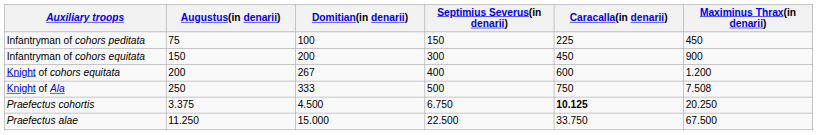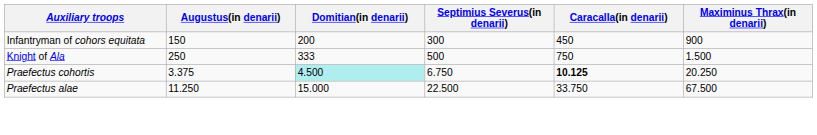 <table class="wikitable" width="100%">
 <tr>
 <th width="20%"><em><a href='#'>Auxiliary troops</a></em></th>
 <th width="16%"><a href='#'>Augustus</a>(in <a href='#'>denarii</a>)</th>
 <th width="16%"><a href='#'>Domitian</a>(in <a href='#'>denarii</a>)</th>
 <th width="16%"><a href='#'>Septimius Severus</a>(in <a href='#'>denarii</a>)</th>
 <th width="16%"><a href='#'>Caracalla</a>(in <a href='#'>denarii</a>)</th>
 <th width="16%"><a href='#'>Maximinus Thrax</a>(in <a href='#'>denarii</a>)</th>
 </tr>
 <tr>
-<td>Infantryman of <em>cohors peditata</em></td>
-<td><div>75</div></td>
-<td><div>100</div></td>
-<td><div>150</div></td>
-<td><div>225</div></td>
-<td><div>450</div></td>
-</tr>
-<tr>
 <td>Infantryman of <em>cohors equitata</em></td>
 <td><div>150</div></td>
 <td><div>200</div></td>
 <td><div>300</div></td>
 <td><div>450</div></td>
 <td><div>900</div></td>
 </tr>
 <tr>
-<td><a href='#'>Knight</a> of <em>cohors equitata</em></td>
-<td><div>200</div></td>
-<td><div>267</div></td>
-<td><div>400</div></td>
-<td><div>600</div></td>
-<td><div>1.200</div></td>
-</tr>
-<tr>
 <td><a href='#'>Knight</a> of <em><a href='#'>Ala</a></em></td>
 <td><div>250</div></td>
 <td><div>333</div></td>
 <td><div>500</div></td>
 <td><div>750</div></td>
-<td><div>7.508</div></td>
+<td><div>1.500</div></td>
 </tr>
 <tr>
 <td><em>Praefectus cohortis</em></td>
 <td><div>3.375</div></td>
-<td><div>4.500</div></td>
+<td style="background: paleturquoise;"><div>4.500</div></td>
 <td><div>6.750</div></td>
 <td><strong><div>10.125</div></strong></td>
 <td><div>20.250</div></td>
 </tr>
 <tr>
 <td><em>Praefectus alae</em></td>
 <td><div>11.250</div></td>
 <td><div>15.000</div></td>
 <td><div>22.500</div></td>
 <td><div>33.750</div></td>
 <td><div>67.500</div></td>
 </tr>
 </table>
